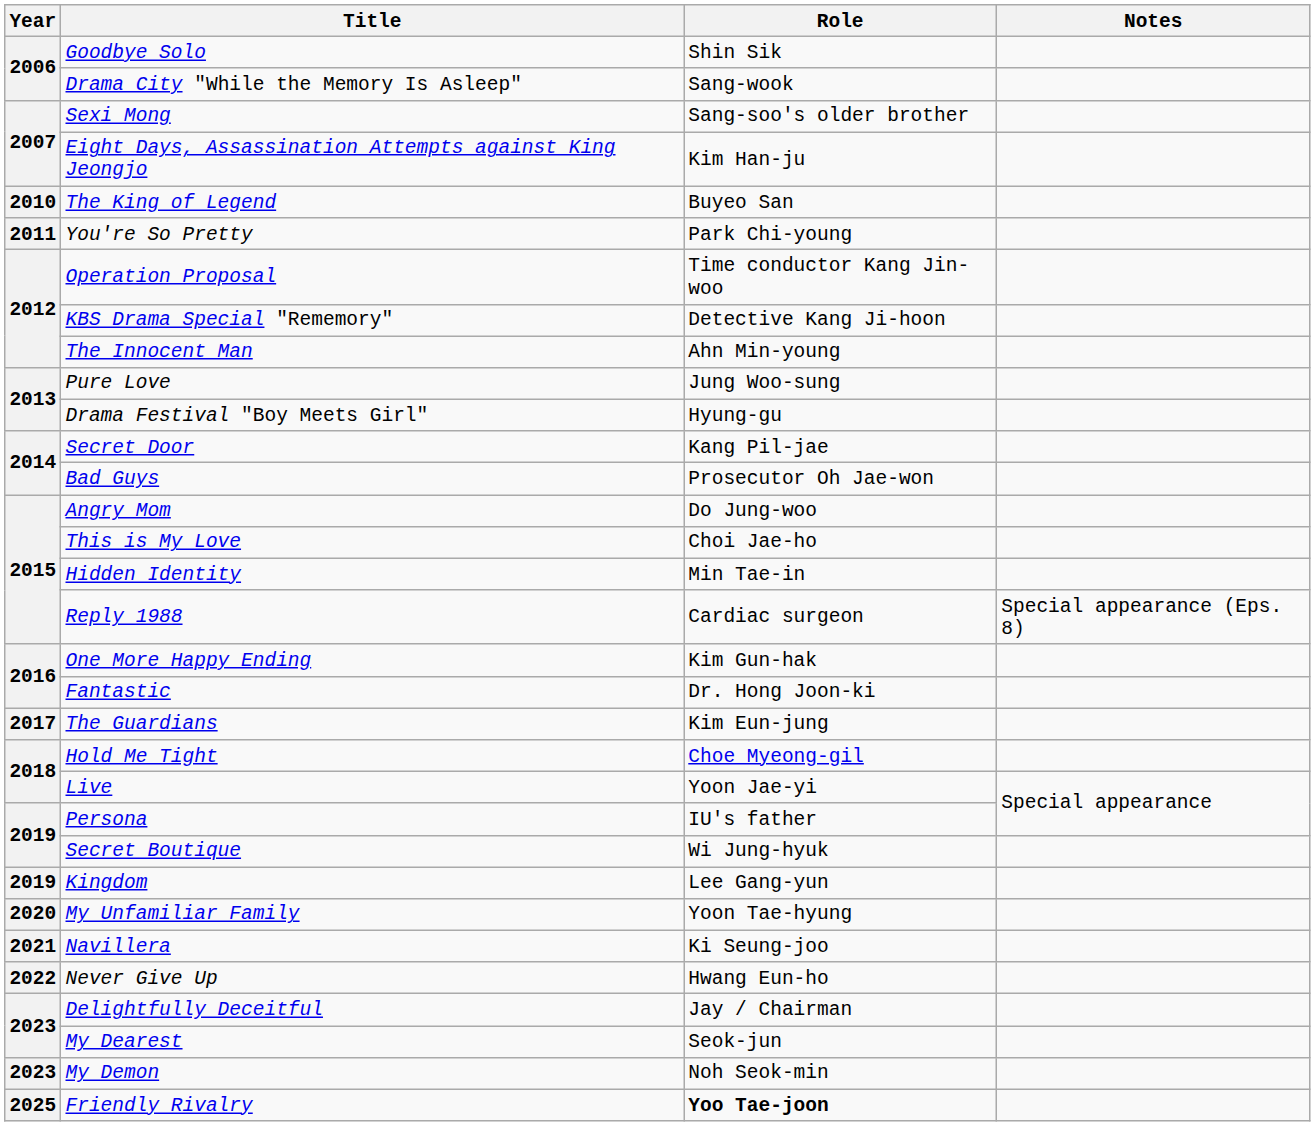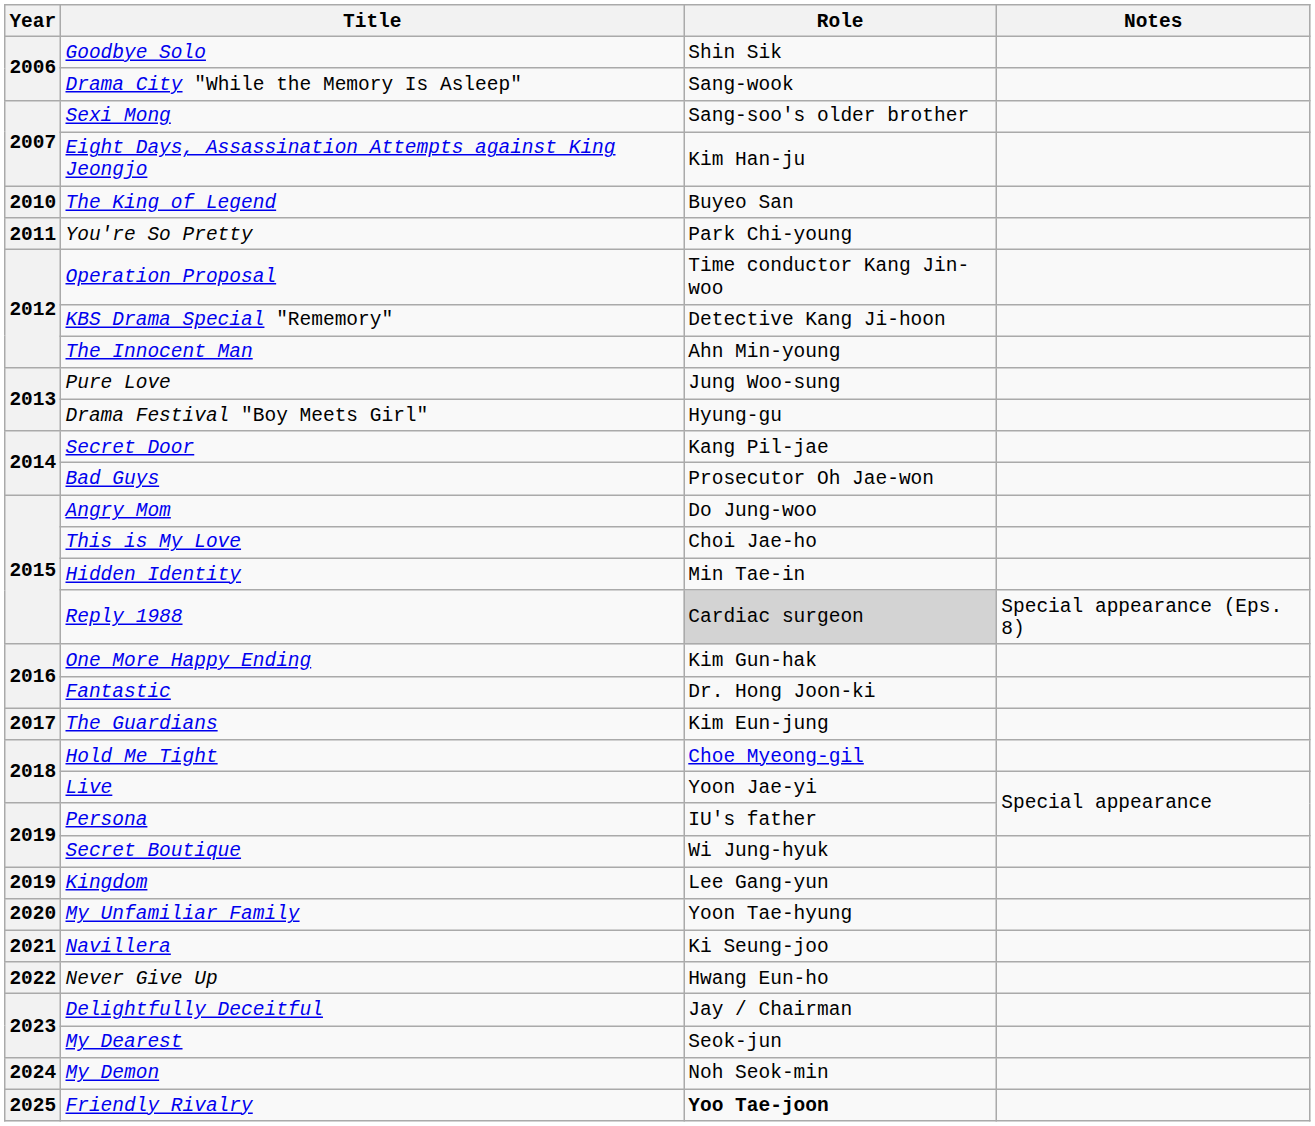 <table class="wikitable plainrowheaders sortable">
 <tr>
 <th scope="col">Year</th>
 <th scope="col">Title</th>
 <th scope="col">Role</th>
 <th scope="col">Notes</th>
 </tr>
 <tr>
 <th scope="row" rowspan="2">2006</th>
 <td><em><a href='#'>Goodbye Solo</a></em></td>
 <td>Shin Sik</td>
 <td></td>
 </tr>
 <tr>
 <td><em><a href='#'>Drama City</a></em> "While the Memory Is Asleep"</td>
 <td>Sang-wook</td>
 <td></td>
 </tr>
 <tr>
 <th scope="row" rowspan="2">2007</th>
 <td><em><a href='#'>Sexi Mong</a></em></td>
 <td>Sang-soo's older brother</td>
 <td></td>
 </tr>
 <tr>
 <td><em><a href='#'>Eight Days, Assassination Attempts against King Jeongjo</a></em></td>
 <td>Kim Han-ju</td>
 <td></td>
 </tr>
 <tr>
 <th scope="row">2010</th>
 <td><em><a href='#'>The King of Legend</a></em></td>
 <td>Buyeo San</td>
 <td></td>
 </tr>
 <tr>
 <th scope="row">2011</th>
 <td><em>You're So Pretty</em></td>
 <td>Park Chi-young</td>
 <td></td>
 </tr>
 <tr>
 <th scope="row" rowspan="3">2012</th>
 <td><em><a href='#'>Operation Proposal</a></em></td>
 <td>Time conductor Kang Jin-woo</td>
 <td></td>
 </tr>
 <tr>
 <td><em><a href='#'>KBS Drama Special</a></em> "Rememory"</td>
 <td>Detective Kang Ji-hoon</td>
 <td></td>
 </tr>
 <tr>
 <td><em><a href='#'>The Innocent Man</a></em></td>
 <td>Ahn Min-young</td>
 <td></td>
 </tr>
 <tr>
 <th scope="row" rowspan="2">2013</th>
 <td><em>Pure Love</em></td>
 <td>Jung Woo-sung</td>
 <td></td>
 </tr>
 <tr>
 <td><em>Drama Festival</em> "Boy Meets Girl"</td>
 <td>Hyung-gu</td>
 <td></td>
 </tr>
 <tr>
 <th scope="row" rowspan="2">2014</th>
 <td><em><a href='#'>Secret Door</a></em></td>
 <td>Kang Pil-jae</td>
 <td></td>
 </tr>
 <tr>
 <td><em><a href='#'>Bad Guys</a></em></td>
 <td>Prosecutor Oh Jae-won</td>
 <td></td>
 </tr>
 <tr>
 <th scope="row" rowspan="4">2015</th>
 <td><em><a href='#'>Angry Mom</a></em></td>
 <td>Do Jung-woo</td>
 <td></td>
 </tr>
 <tr>
 <td><em><a href='#'>This is My Love</a></em></td>
 <td>Choi Jae-ho</td>
 <td></td>
 </tr>
 <tr>
 <td><em><a href='#'>Hidden Identity</a></em></td>
 <td>Min Tae-in</td>
 <td></td>
 </tr>
 <tr>
 <td><em><a href='#'>Reply 1988</a></em></td>
-<td>Cardiac surgeon</td>
+<td style="background: lightgrey;">Cardiac surgeon</td>
 <td>Special appearance (Eps. 8)</td>
 </tr>
 <tr>
 <th scope="row" rowspan="2">2016</th>
 <td><em><a href='#'>One More Happy Ending</a></em></td>
 <td>Kim Gun-hak</td>
 <td></td>
 </tr>
 <tr>
 <td><em><a href='#'>Fantastic</a></em></td>
 <td>Dr. Hong Joon-ki</td>
 <td></td>
 </tr>
 <tr>
 <th scope="row">2017</th>
 <td><em><a href='#'>The Guardians</a></em></td>
 <td>Kim Eun-jung</td>
 <td></td>
 </tr>
 <tr>
 <th scope="row" rowspan="2">2018</th>
 <td><em><a href='#'>Hold Me Tight</a></em></td>
 <td><a href='#'>Choe Myeong-gil</a></td>
 <td></td>
 </tr>
 <tr>
 <td><em><a href='#'>Live</a></em></td>
 <td>Yoon Jae-yi</td>
 <td rowspan="2">Special appearance</td>
 </tr>
 <tr>
 <th scope="row" rowspan="2">2019</th>
 <td><em><a href='#'>Persona</a></em></td>
 <td>IU's father</td>
 </tr>
 <tr>
 <td><em><a href='#'>Secret Boutique</a></em></td>
 <td>Wi Jung-hyuk</td>
 <td></td>
 </tr>
 <tr>
 <th scope="row">2019</th>
 <td><em><a href='#'>Kingdom</a></em></td>
 <td>Lee Gang-yun</td>
 <td></td>
 </tr>
 <tr>
 <th scope="row">2020</th>
 <td><em><a href='#'>My Unfamiliar Family</a></em></td>
 <td>Yoon Tae-hyung</td>
 <td></td>
 </tr>
 <tr>
 <th scope="row">2021</th>
 <td><em><a href='#'>Navillera</a></em></td>
 <td>Ki Seung-joo</td>
 <td></td>
 </tr>
 <tr>
 <th scope="row">2022</th>
 <td><em>Never Give Up</em></td>
 <td>Hwang Eun-ho  </td>
 <td></td>
 </tr>
 <tr>
 <th scope="row" rowspan="2">2023</th>
 <td><em><a href='#'>Delightfully Deceitful</a></em></td>
 <td>Jay / Chairman</td>
 <td></td>
 </tr>
 <tr>
 <td><em><a href='#'>My Dearest</a></em></td>
 <td>Seok-jun</td>
 <td></td>
 </tr>
 <tr>
-<th scope="row">2023</th>
+<th scope="row">2024</th>
 <td><em><a href='#'>My Demon</a></em></td>
 <td>Noh Seok-min</td>
 <td></td>
 </tr>
 <tr>
 <th scope="row">2025</th>
 <td><em><a href='#'>Friendly Rivalry</a></em></td>
 <td><strong>Yoo Tae-joon</strong></td>
 <td></td>
 </tr>
 </table>
